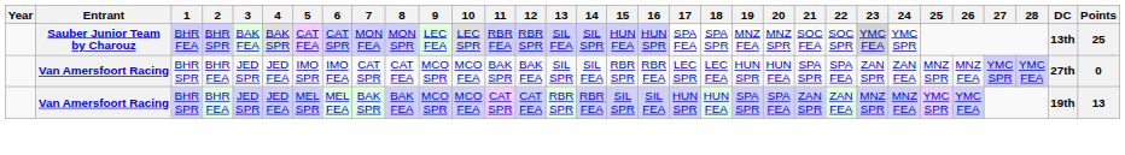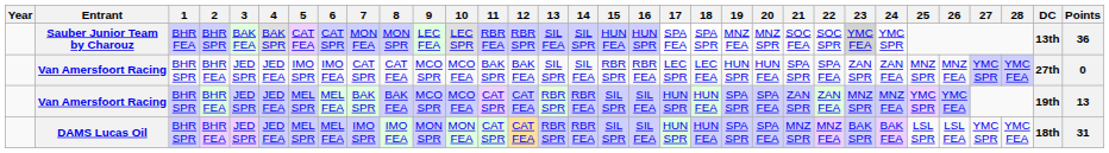 <table class="wikitable" style="text-align:center; font-size:85%">
 <tr>
 <th scope="col">Year</th>
 <th scope="col">Entrant</th>
 <th scope="col">1</th>
 <th scope="col">2</th>
 <th scope="col">3</th>
 <th scope="col">4</th>
 <th scope="col">5</th>
 <th scope="col">6</th>
 <th scope="col">7</th>
 <th scope="col">8</th>
 <th scope="col">9</th>
 <th scope="col">10</th>
 <th scope="col">11</th>
 <th scope="col">12</th>
 <th scope="col">13</th>
 <th scope="col">14</th>
 <th scope="col">15</th>
 <th scope="col">16</th>
 <th scope="col">17</th>
 <th scope="col">18</th>
 <th scope="col">19</th>
 <th scope="col">20</th>
 <th scope="col">21</th>
 <th scope="col">22</th>
 <th scope="col">23</th>
 <th scope="col">24</th>
 <th scope="col">25</th>
 <th scope="col">26</th>
 <th scope="col">27</th>
 <th scope="col">28</th>
 <th scope="col">DC</th>
 <th scope="col">Points</th>
 </tr>
 <tr>
 <td scope="row"></td>
 <th nowrap><a href='#'>Sauber Junior Team<br>by Charouz</a></th>
 <td style="background:#CFCFFF;"><a href='#'>BHR<br>FEA</a><br></td>
 <td style="background:#CFCFFF;"><a href='#'>BHR<br>SPR</a><br></td>
 <td style="background:#DFFFDF;"><a href='#'>BAK<br>FEA</a><br></td>
 <td style="background:#DFDFDF;"><a href='#'>BAK<br>SPR</a><br></td>
 <td style="background:#EFCFFF;"><a href='#'>CAT<br>FEA</a><br></td>
 <td style="background:#CFCFFF;"><a href='#'>CAT<br>SPR</a><br></td>
 <td style="background:#CFCFFF;"><a href='#'>MON<br>FEA</a><br></td>
 <td style="background:#CFCFFF;"><a href='#'>MON<br>SPR</a><br></td>
 <td style="background:#DFFFDF;"><a href='#'>LEC<br>FEA</a><br></td>
 <td style="background:#DFDFDF;"><a href='#'>LEC<br>SPR</a><br></td>
 <td style="background:#CFCFFF;"><a href='#'>RBR<br>FEA</a><br></td>
 <td style="background:#CFCFFF;"><a href='#'>RBR<br>SPR</a><br></td>
 <td style="background:#CFCFFF;"><a href='#'>SIL<br>FEA</a><br></td>
 <td style="background:#CFCFFF;"><a href='#'>SIL<br>SPR</a><br></td>
 <td style="background:#CFCFFF;"><a href='#'>HUN<br>FEA</a><br></td>
 <td style="background:#CFCFFF;"><a href='#'>HUN<br>SPR</a><br></td>
 <td style="background:#FFFFFF;"><a href='#'>SPA<br>FEA</a><br></td>
 <td style="background:#FFFFFF;"><a href='#'>SPA<br>SPR</a><br></td>
 <td><a href='#'>MNZ<br>FEA</a></td>
 <td><a href='#'>MNZ<br>SPR</a></td>
 <td><a href='#'>SOC<br>FEA</a></td>
 <td><a href='#'>SOC<br>SPR</a></td>
 <td style="background: lightgrey;"><a href='#'>YMC<br>FEA</a></td>
 <td><a href='#'>YMC<br>SPR</a></td>
 <td colspan=4></td>
 <th>13th</th>
-<th>25</th>
+<th>36</th>
 </tr>
 <tr>
 <td scope="row"></td>
 <th nowrap><a href='#'>Van Amersfoort Racing</a></th>
 <td><a href='#'>BHR<br>SPR</a></td>
 <td><a href='#'>BHR<br>FEA</a></td>
 <td><a href='#'>JED<br>SPR</a></td>
 <td><a href='#'>JED<br>FEA</a></td>
 <td><a href='#'>IMO<br>SPR</a></td>
 <td><a href='#'>IMO<br>FEA</a></td>
 <td><a href='#'>CAT<br>SPR</a></td>
 <td><a href='#'>CAT<br>FEA</a></td>
 <td><a href='#'>MCO<br>SPR</a></td>
 <td><a href='#'>MCO<br>FEA</a></td>
 <td><a href='#'>BAK<br>SPR</a></td>
 <td><a href='#'>BAK<br>FEA</a></td>
 <td><a href='#'>SIL<br>SPR</a></td>
 <td><a href='#'>SIL<br>FEA</a></td>
 <td><a href='#'>RBR<br>SPR</a></td>
 <td><a href='#'>RBR<br>FEA</a></td>
 <td><a href='#'>LEC<br>SPR</a></td>
 <td><a href='#'>LEC<br>FEA</a></td>
 <td><a href='#'>HUN<br>SPR</a></td>
 <td><a href='#'>HUN<br>FEA</a></td>
 <td><a href='#'>SPA<br>SPR</a></td>
 <td><a href='#'>SPA<br>FEA</a></td>
 <td><a href='#'>ZAN<br>SPR</a></td>
 <td><a href='#'>ZAN<br>FEA</a></td>
 <td><a href='#'>MNZ<br>SPR</a></td>
 <td><a href='#'>MNZ<br>FEA</a></td>
 <td style="background:#CFCFFF;"><a href='#'>YMC<br>SPR</a><br></td>
 <td style="background:#CFCFFF;"><a href='#'>YMC<br>FEA</a><br></td>
 <th>27th</th>
 <th>0</th>
 </tr>
 <tr>
 <td scope="row"></td>
 <th nowrap><a href='#'>Van Amersfoort Racing</a></th>
 <td style="background:#CFCFFF;"><a href='#'>BHR<br>SPR</a><br> </td>
 <td style="background:#DFFFDF;"><a href='#'>BHR<br>FEA</a><br> </td>
 <td style="background:#CFCFFF;"><a href='#'>JED<br>SPR</a><br> </td>
 <td style="background:#CFCFFF;"><a href='#'>JED<br>FEA</a><br> </td>
 <td style="background:#CFCFFF;"><a href='#'>MEL<br>SPR</a><br> </td>
 <td style="background:#DFFFDF;"><a href='#'>MEL<br>FEA</a><br> </td>
 <td style="background:#DFFFDF;"><a href='#'>BAK<br>SPR</a><br> </td>
 <td style="background:#CFCFFF;"><a href='#'>BAK<br>FEA</a><br> </td>
 <td style="background:#CFCFFF;"><a href='#'>MCO<br>SPR</a><br> </td>
 <td style="background:#CFCFFF;"><a href='#'>MCO<br>FEA</a><br> </td>
 <td style="background:#EFCFFF;"><a href='#'>CAT<br>SPR</a><br></td>
 <td style="background:#CFCFFF;"><a href='#'>CAT<br>FEA</a><br></td>
 <td style="background:#DFFFDF;"><a href='#'>RBR<br>SPR</a><br></td>
 <td style="background:#CFCFFF;"><a href='#'>RBR<br>FEA</a><br></td>
 <td style="background:#CFCFFF;"><a href='#'>SIL<br>SPR</a><br></td>
 <td style="background:#CFCFFF;"><a href='#'>SIL<br>FEA</a><br></td>
 <td style="background:#CFCFFF;"><a href='#'>HUN<br>SPR</a><br></td>
 <td style="background:#DFFFDF;"><a href='#'>HUN<br>FEA</a><br></td>
 <td style="background:#CFCFFF;"><a href='#'>SPA<br>SPR</a><br></td>
 <td style="background:#CFCFFF;"><a href='#'>SPA<br>FEA</a><br></td>
 <td style="background:#CFCFFF;"><a href='#'>ZAN<br>SPR</a><br></td>
 <td style="background:#DFFFDF;"><a href='#'>ZAN<br>FEA</a><br></td>
 <td style="background:#CFCFFF;"><a href='#'>MNZ<br>SPR</a><br></td>
 <td style="background:#CFCFFF;"><a href='#'>MNZ<br>FEA</a><br></td>
 <td style="background:#EFCFFF;"><a href='#'>YMC<br>SPR</a><br></td>
 <td style="background:#CFCFFF;"><a href='#'>YMC<br>FEA</a><br></td>
 <td colspan=2></td>
 <th>19th</th>
 <th>13</th>
 </tr>
+<tr>
+<td scope="row"></td>
+<th nowrap><a href='#'>DAMS Lucas Oil</a></th>
+<td style="background:#CFCFFF;"><a href='#'>BHR<br>SPR</a><br></td>
+<td style="background:#EFCFFF;"><a href='#'>BHR<br>FEA</a><br></td>
+<td style="background:#EFCFFF;"><a href='#'>JED<br>SPR</a><br></td>
+<td style="background:#CFCFFF;"><a href='#'>JED<br>FEA</a><br></td>
+<td style="background:#CFCFFF;"><a href='#'>MEL<br>SPR</a><br></td>
+<td style="background:#CFCFFF;"><a href='#'>MEL<br>FEA</a><br></td>
+<td style="background:#CFCFFF;"><a href='#'>IMO<br>SPR</a><br></td>
+<td style="background:#DFFFDF;"><a href='#'>IMO<br>FEA</a><br></td>
+<td style="background:#CFCFFF;"><a href='#'>MON<br>SPR</a><br></td>
+<td style="background:#DFFFDF;"><a href='#'>MON<br>FEA</a><br></td>
+<td style="background:#DFFFDF;"><a href='#'>CAT<br>SPR</a><br></td>
+<td style="background:#FFDF9F;"><a href='#'>CAT<br>FEA</a><br></td>
+<td style="background:#CFCFFF;"><a href='#'>RBR<br>SPR</a><br></td>
+<td style="background:#CFCFFF;"><a href='#'>RBR<br>FEA</a><br></td>
+<td style="background:#CFCFFF;"><a href='#'>SIL<br>SPR</a><br></td>
+<td style="background:#CFCFFF;"><a href='#'>SIL<br>FEA</a><br></td>
+<td style="background:#DFFFDF;"><a href='#'>HUN<br>SPR</a><br></td>
+<td style="background:#CFCFFF;"><a href='#'>HUN<br>FEA</a><br></td>
+<td style="background:#CFCFFF;"><a href='#'>SPA<br>SPR</a><br></td>
+<td style="background:#CFCFFF;"><a href='#'>SPA<br>FEA</a><br></td>
+<td style="background:#CFCFFF;"><a href='#'>MNZ<br>SPR</a><br></td>
+<td style="background:#EFCFFF;"><a href='#'>MNZ<br>FEA</a><br></td>
+<td style="background:#CFCFFF;"><a href='#'>BAK<br>SPR</a><br></td>
+<td style="background:#EFCFFF;"><a href='#'>BAK<br>FEA</a><br></td>
+<td><a href='#'>LSL<br>SPR</a></td>
+<td><a href='#'>LSL<br>FEA</a></td>
+<td><a href='#'>YMC<br>SPR</a></td>
+<td><a href='#'>YMC<br>FEA</a></td>
+<th>18th</th>
+<th>31</th>
+</tr>
 </table>
